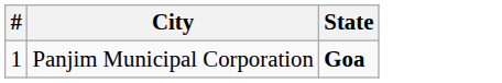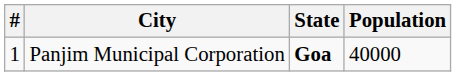 <table class="wikitable">
 <tr>
 <th>#</th>
 <th>City</th>
 <th>State</th>
+<th>Population</th>
 </tr>
 <tr>
 <td>1</td>
 <td>Panjim Municipal Corporation</td>
 <td><strong>Goa</strong></td>
+<td>40000</td>
 </tr>
 </table>
